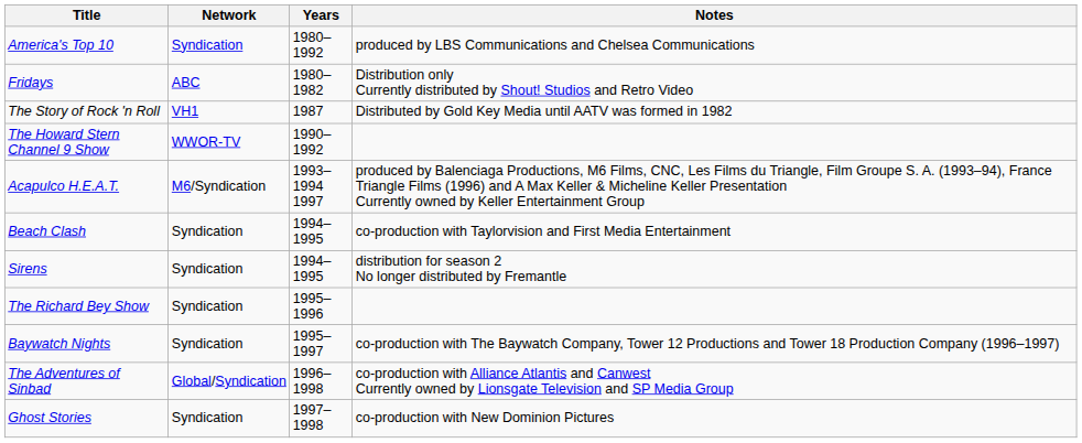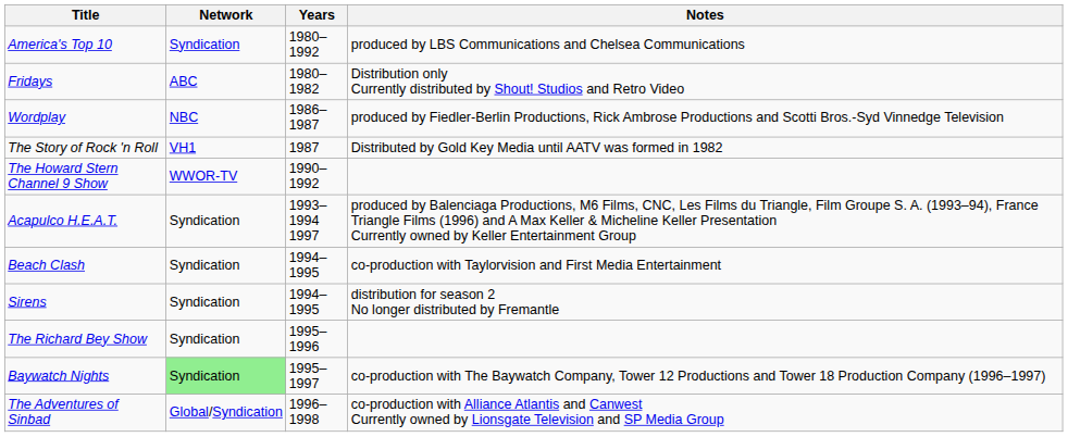 <table class="wikitable sortable">
 <tr>
 <th>Title</th>
 <th>Network</th>
 <th>Years</th>
 <th>Notes</th>
 </tr>
 <tr>
 <td><em><a href='#'>America's Top 10</a></em></td>
 <td><a href='#'>Syndication</a></td>
 <td>1980–1992</td>
 <td>produced by LBS Communications and Chelsea Communications</td>
 </tr>
 <tr>
 <td><em><a href='#'>Fridays</a></em></td>
 <td><a href='#'>ABC</a></td>
 <td>1980–1982</td>
 <td>Distribution only<br>Currently distributed by <a href='#'>Shout! Studios</a> and Retro Video</td>
 </tr>
 <tr>
+<td><em><a href='#'>Wordplay</a></em></td>
+<td><a href='#'>NBC</a></td>
+<td>1986–1987</td>
+<td>produced by Fiedler-Berlin Productions, Rick Ambrose Productions and Scotti Bros.-Syd Vinnedge Television</td>
+</tr>
+<tr>
 <td><em>The Story of Rock 'n Roll</em></td>
 <td><a href='#'>VH1</a></td>
 <td>1987</td>
 <td>Distributed by Gold Key Media until AATV was formed in 1982</td>
 </tr>
 <tr>
 <td><em><a href='#'>The Howard Stern Channel 9 Show</a></em></td>
 <td><a href='#'>WWOR-TV</a></td>
 <td>1990–1992</td>
 <td></td>
 </tr>
 <tr>
 <td><em><a href='#'>Acapulco H.E.A.T.</a></em></td>
-<td><a href='#'>M6</a>/Syndication</td>
+<td>Syndication</td>
 <td>1993–1994<br>1997</td>
 <td>produced by Balenciaga Productions, M6 Films, CNC, Les Films du Triangle, Film Groupe S. A. (1993–94), France Triangle Films (1996) and A Max Keller & Micheline Keller Presentation<br>Currently owned by Keller Entertainment Group</td>
 </tr>
 <tr>
 <td><em><a href='#'>Beach Clash</a></em></td>
 <td>Syndication</td>
 <td>1994–1995</td>
 <td>co-production with Taylorvision and First Media Entertainment</td>
 </tr>
 <tr>
 <td><em><a href='#'>Sirens</a></em></td>
 <td>Syndication</td>
 <td>1994–1995</td>
 <td>distribution for season 2<br>No longer distributed by Fremantle</td>
 </tr>
 <tr>
 <td><em><a href='#'>The Richard Bey Show</a></em></td>
 <td>Syndication</td>
 <td>1995–1996</td>
 <td></td>
 </tr>
 <tr>
 <td><em><a href='#'>Baywatch Nights</a></em></td>
-<td>Syndication</td>
+<td style="background: lightgreen;">Syndication</td>
 <td>1995–1997</td>
 <td>co-production with The Baywatch Company, Tower 12 Productions and Tower 18 Production Company (1996–1997)</td>
 </tr>
 <tr>
 <td><em><a href='#'>The Adventures of Sinbad</a></em></td>
 <td><a href='#'>Global</a>/<a href='#'>Syndication</a></td>
 <td>1996–1998</td>
 <td>co-production with <a href='#'>Alliance Atlantis</a> and <a href='#'>Canwest</a><br>Currently owned by <a href='#'>Lionsgate Television</a> and <a href='#'>SP Media Group</a></td>
 </tr>
-<tr>
-<td><em><a href='#'>Ghost Stories</a></em></td>
-<td>Syndication</td>
-<td>1997–1998</td>
-<td>co-production with New Dominion Pictures</td>
-</tr>
 </table>
